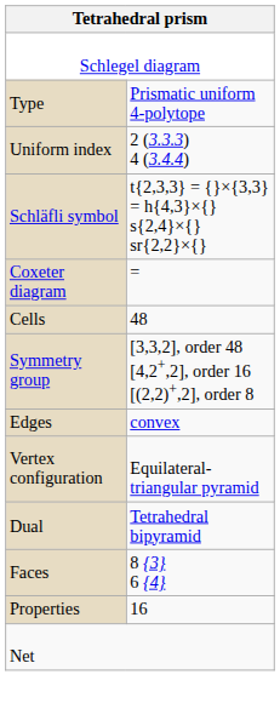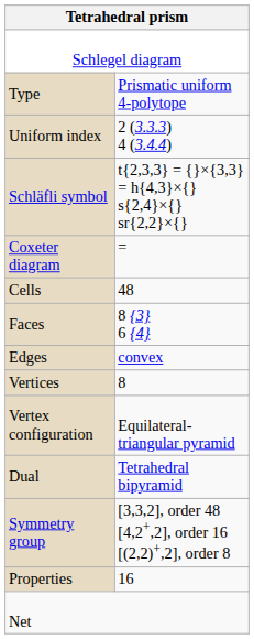 <table class="wikitable" align="right" style="margin-left:10px" width="250">
 <tr>
 <th bgcolor=#e7dcc3 colspan=2>Tetrahedral prism</th>
 </tr>
 <tr>
 <td bgcolor=#ffffff align=center colspan=2><br><a href='#'>Schlegel diagram</a></td>
 </tr>
 <tr>
 <td bgcolor=#e7dcc3>Type</td>
 <td><a href='#'>Prismatic uniform 4-polytope</a></td>
 </tr>
 <tr>
 <td bgcolor=#e7dcc3>Uniform index</td>
 <td>2 (<a href='#'><em>3.3.3</em></a>)<br>4 (<a href='#'><em>3.4.4</em></a>)</td>
 </tr>
 <tr>
 <td bgcolor=#e7dcc3><a href='#'>Schläfli symbol</a></td>
 <td>t{2,3,3} = {}×{3,3} = h{4,3}×{}<br>s{2,4}×{}<br>sr{2,2}×{}</td>
 </tr>
 <tr>
 <td bgcolor=#e7dcc3><a href='#'>Coxeter diagram</a></td>
 <td> = <br><br></td>
 </tr>
 <tr>
 <td bgcolor=#e7dcc3>Cells</td>
 <td>48</td>
 </tr>
 <tr>
-<td bgcolor=#e7dcc3><a href='#'>Symmetry group</a></td>
-<td>[3,3,2], order 48<br>[4,2<sup>+</sup>,2], order 16<br>[(2,2)<sup>+</sup>,2], order 8</td>
+<td bgcolor=#e7dcc3>Faces</td>
+<td>8 <em><a href='#'>{3}</a></em><br>6 <em><a href='#'>{4}</a></em></td>
 </tr>
 <tr>
 <td bgcolor=#e7dcc3>Edges</td>
 <td><a href='#'>convex</a></td>
+</tr>
+<tr>
+<td bgcolor=#e7dcc3>Vertices</td>
+<td>8</td>
 </tr>
 <tr>
 <td bgcolor=#e7dcc3>Vertex configuration</td>
 <td><br>Equilateral-<a href='#'>triangular pyramid</a></td>
 </tr>
 <tr>
 <td bgcolor=#e7dcc3>Dual</td>
 <td><a href='#'>Tetrahedral bipyramid</a></td>
 </tr>
 <tr>
-<td bgcolor=#e7dcc3>Faces</td>
-<td>8 <em><a href='#'>{3}</a></em><br>6 <em><a href='#'>{4}</a></em></td>
+<td bgcolor=#e7dcc3><a href='#'>Symmetry group</a></td>
+<td>[3,3,2], order 48<br>[4,2<sup>+</sup>,2], order 16<br>[(2,2)<sup>+</sup>,2], order 8</td>
 </tr>
 <tr>
 <td bgcolor=#e7dcc3>Properties</td>
 <td>16</td>
 </tr>
 <tr>
 <td colspan=2><br>Net</td>
 </tr>
 </table>
